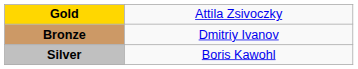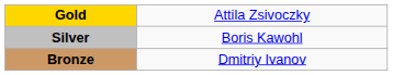 <table class="wikitable" style="text-align:center; " width="35%">
 <tr>
 <td bgcolor="gold"><strong>Gold</strong></td>
 <td><a href='#'>Attila Zsivoczky</a><br>  <small><em></em></small></td>
 </tr>
 <tr>
+<td bgcolor="silver"><strong>Silver</strong></td>
+<td><a href='#'>Boris Kawohl</a><br>  <small><em></em></small></td>
+</tr>
+<tr>
 <td bgcolor="CC9966"><strong>Bronze</strong></td>
 <td><a href='#'>Dmitriy Ivanov</a><br>  <small><em></em></small></td>
 </tr>
-<tr>
-<td bgcolor="silver"><strong>Silver</strong></td>
-<td><a href='#'>Boris Kawohl</a><br>  <small><em></em></small></td>
-</tr>
 </table>
